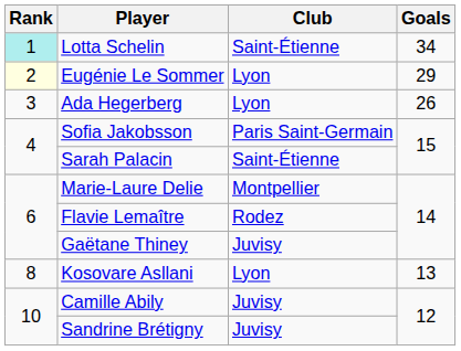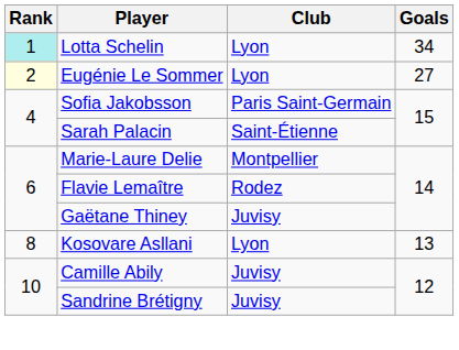 <table class="wikitable" style="text-align:center">
 <tr>
 <th>Rank</th>
 <th>Player</th>
 <th>Club</th>
 <th>Goals</th>
 </tr>
 <tr>
 <td style="background: paleturquoise;">1</td>
 <td align="left"> <a href='#'>Lotta Schelin</a></td>
-<td align="left"><a href='#'>Saint-Étienne</a></td>
+<td align="left"><a href='#'>Lyon</a></td>
 <td>34</td>
 </tr>
 <tr>
 <td style="background: lightyellow;">2</td>
 <td align="left"> <a href='#'>Eugénie Le Sommer</a></td>
 <td align="left"><a href='#'>Lyon</a></td>
-<td>29</td>
-</tr>
-<tr>
-<td>3</td>
-<td align="left"> <a href='#'>Ada Hegerberg</a></td>
-<td align="left"><a href='#'>Lyon</a></td>
-<td>26</td>
+<td>27</td>
 </tr>
 <tr>
 <td rowspan=2>4</td>
 <td align="left"> <a href='#'>Sofia Jakobsson</a></td>
 <td align="left"><a href='#'>Paris Saint-Germain</a></td>
 <td rowspan=2>15</td>
 </tr>
 <tr>
 <td align="left"> <a href='#'>Sarah Palacin</a></td>
 <td align="left"><a href='#'>Saint-Étienne</a></td>
 </tr>
 <tr>
 <td rowspan=3>6</td>
 <td align="left"> <a href='#'>Marie-Laure Delie</a></td>
 <td align="left"><a href='#'>Montpellier</a></td>
 <td rowspan=3>14</td>
 </tr>
 <tr>
 <td align="left"> <a href='#'>Flavie Lemaître</a></td>
 <td align="left"><a href='#'>Rodez</a></td>
 </tr>
 <tr>
 <td align="left"> <a href='#'>Gaëtane Thiney</a></td>
 <td align="left"><a href='#'>Juvisy</a></td>
 </tr>
 <tr>
 <td>8</td>
 <td align="left"> <a href='#'>Kosovare Asllani</a></td>
 <td align="left"><a href='#'>Lyon</a></td>
 <td>13</td>
 </tr>
 <tr>
 <td rowspan=2>10</td>
 <td align="left"> <a href='#'>Camille Abily</a></td>
 <td align="left"><a href='#'>Juvisy</a></td>
 <td rowspan=2>12</td>
 </tr>
 <tr>
 <td align="left"> <a href='#'>Sandrine Brétigny</a></td>
 <td align="left"><a href='#'>Juvisy</a></td>
 </tr>
 </table>
